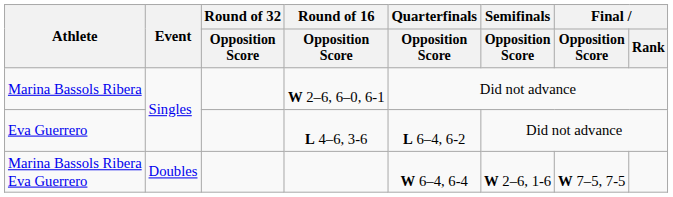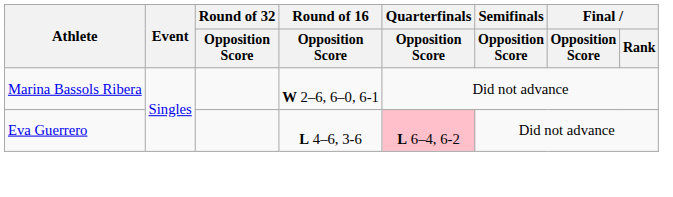 <table class=wikitable style="font-size:90%">
 <tr>
 <th rowspan="2">Athlete</th>
 <th rowspan="2">Event</th>
 <th>Round of 32</th>
 <th>Round of 16</th>
 <th>Quarterfinals</th>
 <th>Semifinals</th>
 <th colspan=2>Final / </th>
 </tr>
 <tr style="font-size:95%">
 <th>Opposition<br>Score</th>
 <th>Opposition<br>Score</th>
 <th>Opposition<br>Score</th>
 <th>Opposition<br>Score</th>
 <th>Opposition<br>Score</th>
 <th>Rank</th>
 </tr>
 <tr align=center>
 <td align=left><a href='#'>Marina Bassols Ribera</a></td>
 <td align=left rowspan=2><a href='#'>Singles</a></td>
 <td></td>
 <td><br><strong>W</strong> 2–6, 6–0, 6-1</td>
 <td colspan="4">Did not advance</td>
 </tr>
 <tr align=center>
 <td align=left><a href='#'>Eva Guerrero</a></td>
 <td></td>
 <td><br><strong>L</strong> 4–6, 3-6</td>
-<td><br><strong>L</strong> 6–4, 6-2</td>
+<td style="background: pink;"><br><strong>L</strong> 6–4, 6-2</td>
 <td colspan="3">Did not advance</td>
 </tr>
-<tr align=center>
-<td align=left><a href='#'>Marina Bassols Ribera</a><br><a href='#'>Eva Guerrero</a></td>
-<td align=left><a href='#'>Doubles</a></td>
-<td></td>
-<td></td>
-<td><br><strong>W</strong> 6–4, 6-4</td>
-<td><br><strong>W</strong> 2–6, 1-6</td>
-<td><br><strong>W</strong> 7–5, 7-5</td>
-<td></td>
-</tr>
 </table>
